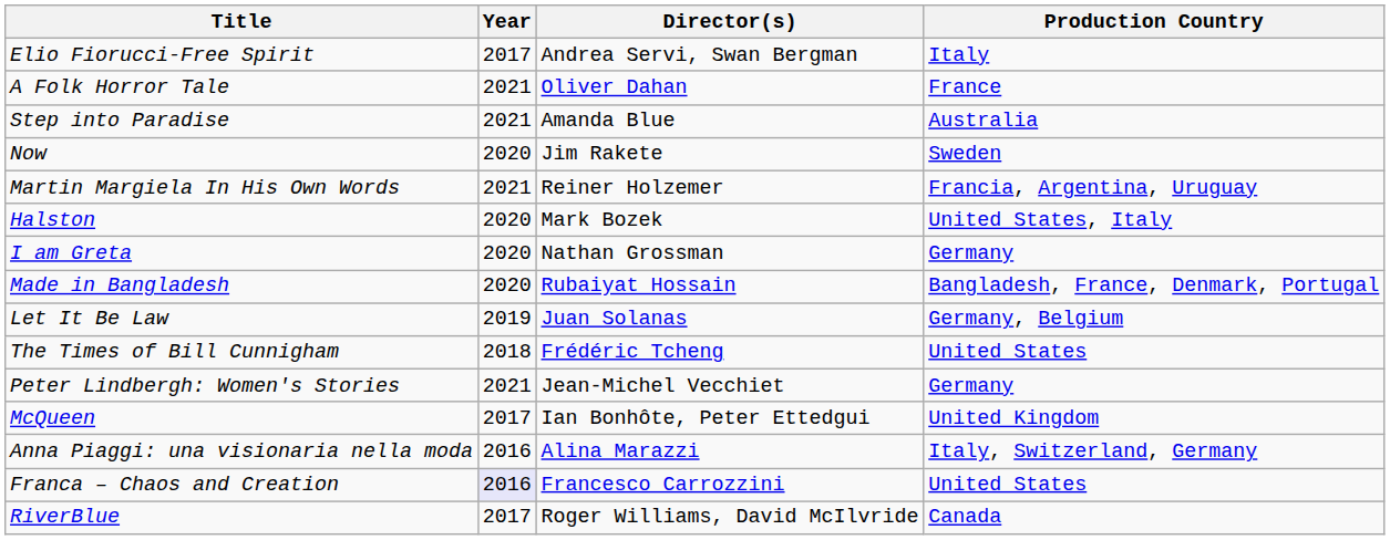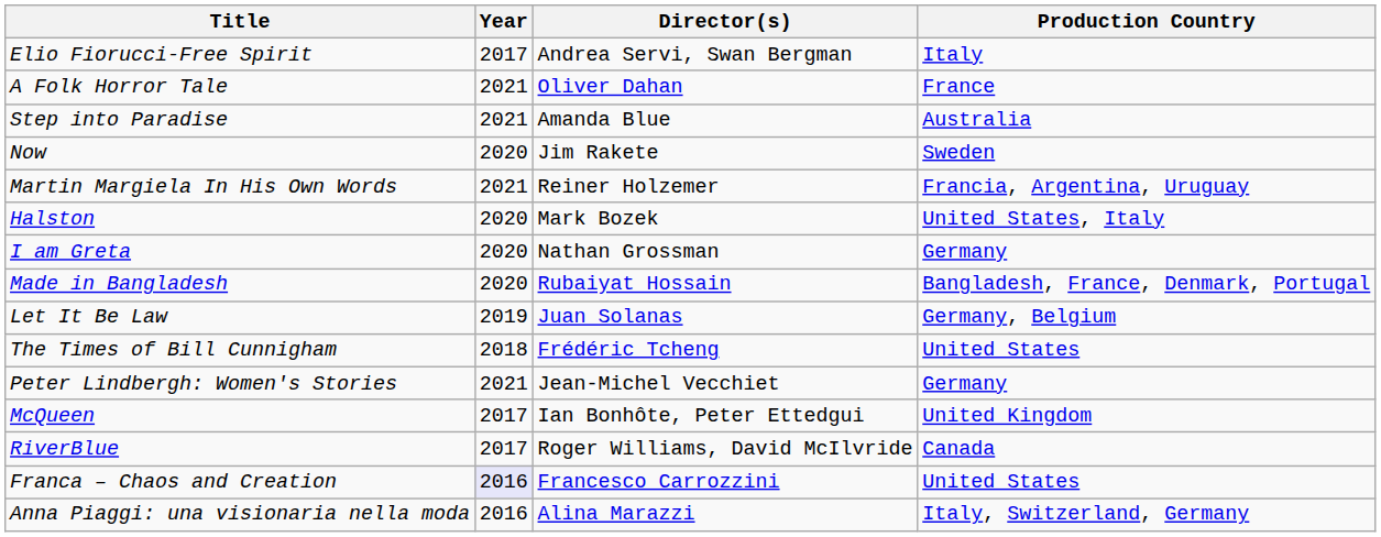 <table class="wikitable">
 <tr>
 <th>Title</th>
 <th>Year</th>
 <th>Director(s)</th>
 <th>Production Country</th>
 </tr>
 <tr>
 <td><em>Elio Fiorucci-Free Spirit</em></td>
 <td>2017</td>
 <td>Andrea Servi, Swan Bergman</td>
 <td><a href='#'>Italy</a></td>
 </tr>
 <tr>
 <td><em>A Folk Horror Tale</em></td>
 <td>2021</td>
 <td><a href='#'>Oliver Dahan</a></td>
 <td><a href='#'>France</a></td>
 </tr>
 <tr>
 <td><em>Step into Paradise</em></td>
 <td>2021</td>
 <td>Amanda Blue</td>
 <td><a href='#'>Australia</a></td>
 </tr>
 <tr>
 <td><em>Now</em></td>
 <td>2020</td>
 <td>Jim Rakete</td>
 <td><a href='#'>Sweden</a></td>
 </tr>
 <tr>
 <td><em>Martin Margiela In His Own Words</em></td>
 <td>2021</td>
 <td>Reiner Holzemer</td>
 <td><a href='#'>Francia</a>, <a href='#'>Argentina</a>, <a href='#'>Uruguay</a></td>
 </tr>
 <tr>
 <td><em><a href='#'>Halston</a></em></td>
 <td>2020</td>
 <td>Mark Bozek</td>
 <td><a href='#'>United States</a>, <a href='#'>Italy</a></td>
 </tr>
 <tr>
 <td><em><a href='#'>I am Greta</a></em></td>
 <td>2020</td>
 <td>Nathan Grossman</td>
 <td><a href='#'>Germany</a></td>
 </tr>
 <tr>
 <td><em><a href='#'>Made in Bangladesh</a></em></td>
 <td>2020</td>
 <td><a href='#'>Rubaiyat Hossain</a></td>
 <td><a href='#'>Bangladesh</a>, <a href='#'>France</a>, <a href='#'>Denmark</a>, <a href='#'>Portugal</a></td>
 </tr>
 <tr>
 <td><em>Let It Be Law</em></td>
 <td>2019</td>
 <td><a href='#'>Juan Solanas</a></td>
 <td><a href='#'>Germany</a>, <a href='#'>Belgium</a></td>
 </tr>
 <tr>
 <td><em>The Times of Bill Cunnigham</em></td>
 <td>2018</td>
 <td><a href='#'>Frédéric Tcheng</a></td>
 <td><a href='#'>United States</a></td>
 </tr>
 <tr>
 <td><em>Peter Lindbergh: Women's Stories</em></td>
 <td>2021</td>
 <td>Jean-Michel Vecchiet</td>
 <td><a href='#'>Germany</a></td>
 </tr>
 <tr>
 <td><em><a href='#'>McQueen</a></em></td>
 <td>2017</td>
 <td>Ian Bonhôte, Peter Ettedgui</td>
 <td><a href='#'>United Kingdom</a></td>
 </tr>
 <tr>
-<td><em>Anna Piaggi: una visionaria nella moda</em></td>
-<td>2016</td>
-<td><a href='#'>Alina Marazzi</a></td>
-<td><a href='#'>Italy</a>, <a href='#'>Switzerland</a>, <a href='#'>Germany</a></td>
+<td><em><a href='#'>RiverBlue</a></em></td>
+<td>2017</td>
+<td>Roger Williams, David McIlvride</td>
+<td><a href='#'>Canada</a></td>
 </tr>
 <tr>
 <td><em>Franca – Chaos and Creation</em></td>
 <td style="background: lavender;">2016</td>
 <td><a href='#'>Francesco Carrozzini</a></td>
 <td><a href='#'>United States</a></td>
 </tr>
 <tr>
-<td><em><a href='#'>RiverBlue</a></em></td>
-<td>2017</td>
-<td>Roger Williams, David McIlvride</td>
-<td><a href='#'>Canada</a></td>
+<td><em>Anna Piaggi: una visionaria nella moda</em></td>
+<td>2016</td>
+<td><a href='#'>Alina Marazzi</a></td>
+<td><a href='#'>Italy</a>, <a href='#'>Switzerland</a>, <a href='#'>Germany</a></td>
 </tr>
 </table>
